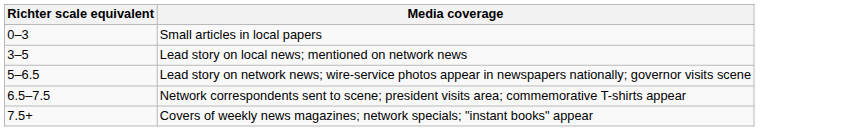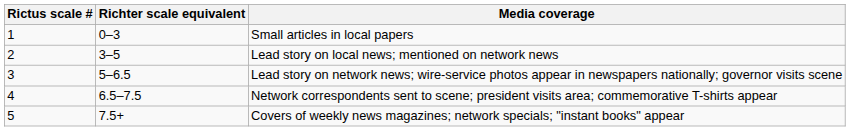 <table class="wikitable">
 <tr>
+<th>Rictus scale #</th>
 <th>Richter scale equivalent</th>
 <th>Media coverage</th>
 </tr>
 <tr>
+<td>1</td>
 <td>0–3</td>
 <td>Small articles in local papers</td>
 </tr>
 <tr>
+<td>2</td>
 <td>3–5</td>
 <td>Lead story on local news; mentioned on network news</td>
 </tr>
 <tr>
+<td>3</td>
 <td>5–6.5</td>
 <td>Lead story on network news; wire-service photos appear in newspapers nationally; governor visits scene</td>
 </tr>
 <tr>
+<td>4</td>
 <td>6.5–7.5</td>
 <td>Network correspondents sent to scene; president visits area; commemorative T-shirts appear</td>
 </tr>
 <tr>
+<td>5</td>
 <td>7.5+</td>
 <td>Covers of weekly news magazines; network specials; "instant books" appear</td>
 </tr>
 </table>
